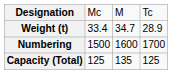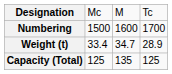 <table class="wikitable">
 <tr>
 <th>Designation</th>
 <td>Mc</td>
 <td>M</td>
 <td>Tc</td>
 </tr>
 <tr>
+<th>Numbering</th>
+<td>1500</td>
+<td>1600</td>
+<td>1700</td>
+</tr>
+<tr>
 <th>Weight (t)</th>
 <td>33.4</td>
 <td>34.7</td>
 <td>28.9</td>
-</tr>
-<tr>
-<th>Numbering</th>
-<td>1500</td>
-<td>1600</td>
-<td>1700</td>
 </tr>
 <tr>
 <th>Capacity (Total)</th>
 <td>125</td>
 <td>135</td>
 <td>125</td>
 </tr>
 </table>
